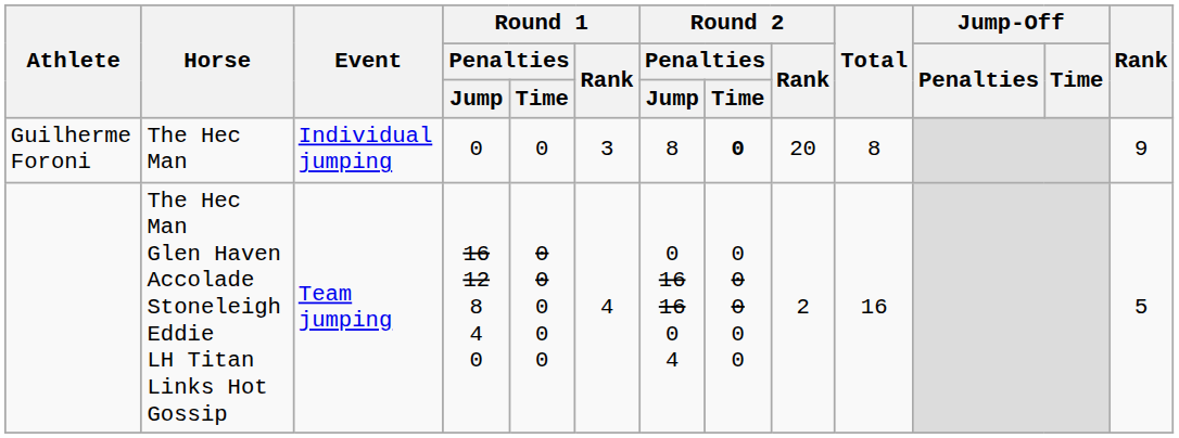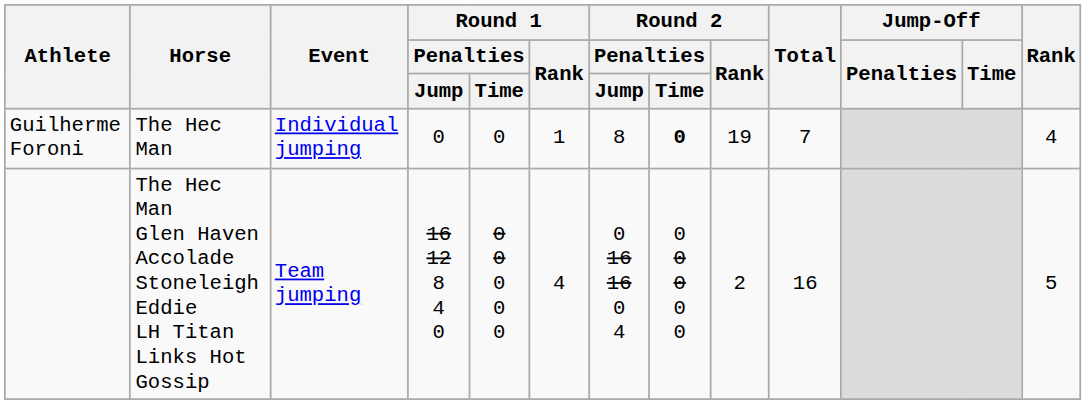 <table class="wikitable" border="1" style="font-size:90%">
 <tr>
 <th rowspan=3>Athlete</th>
 <th rowspan=3>Horse</th>
 <th rowspan=3>Event</th>
 <th colspan=3>Round 1</th>
 <th colspan=3>Round 2</th>
 <th rowspan=3>Total</th>
 <th colspan=2>Jump-Off</th>
 <th rowspan=3>Rank</th>
 </tr>
 <tr>
 <th colspan=2>Penalties</th>
 <th rowspan=2>Rank</th>
 <th colspan=2>Penalties</th>
 <th rowspan=2>Rank</th>
 <th rowspan=2>Penalties</th>
 <th rowspan=2>Time</th>
 </tr>
 <tr>
 <th>Jump</th>
 <th>Time</th>
 <th>Jump</th>
 <th>Time</th>
 </tr>
 <tr>
 <td>Guilherme Foroni</td>
 <td>The Hec Man</td>
 <td><a href='#'>Individual jumping</a></td>
 <td align=center>0</td>
 <td align=center>0</td>
-<td align=center>3</td>
+<td align=center>1</td>
 <td align=center>8</td>
 <td align=center><strong>0</strong></td>
-<td align=center>20</td>
-<td align=center>8</td>
+<td align=center>19</td>
+<td align=center>7</td>
 <td colspan=2 bgcolor=#DCDCDC></td>
-<td align=center>9</td>
+<td align=center>4</td>
 </tr>
 <tr>
 <td><br><br><br><br></td>
 <td>The Hec Man<br>Glen Haven Accolade<br>Stoneleigh Eddie<br>LH Titan<br>Links Hot Gossip</td>
 <td><a href='#'>Team jumping</a></td>
 <td align=center><s>16</s><br><s>12</s><br>8<br>4<br>0</td>
 <td align=center><s>0</s><br><s>0</s><br>0<br>0<br>0</td>
 <td align=center>4</td>
 <td align=center>0<br><s>16</s><br><s>16</s><br>0<br>4</td>
 <td align=center>0<br><s>0</s><br><s>0</s><br>0<br>0</td>
 <td align=center>2</td>
 <td align=center>16</td>
 <td colspan=2 bgcolor=#DCDCDC></td>
 <td align=center>5</td>
 </tr>
 </table>
